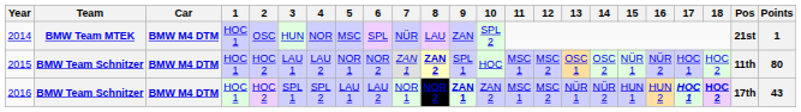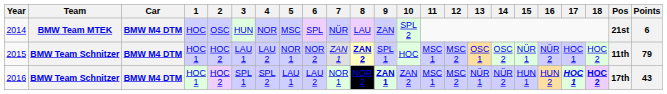 <table class="wikitable" style="text-align:center; font-size:85%">
 <tr>
 <th>Year</th>
 <th>Team</th>
 <th>Car</th>
 <th>1</th>
 <th>2</th>
 <th>3</th>
 <th>4</th>
 <th>5</th>
 <th>6</th>
 <th>7</th>
 <th>8</th>
 <th>9</th>
 <th>10</th>
 <th>11</th>
 <th>12</th>
 <th>13</th>
 <th>14</th>
 <th>15</th>
 <th>16</th>
 <th>17</th>
 <th>18</th>
 <th>Pos</th>
 <th>Points</th>
 </tr>
 <tr>
 <td><a href='#'>2014</a></td>
 <th nowrap><a href='#'>BMW Team MTEK</a></th>
 <th nowrap><a href='#'>BMW M4 DTM</a></th>
-<td style="background:#CFCFFF;"><a href='#'>HOC<br>1</a><br></td>
+<td style="background:#CFCFFF;"><a href='#'>HOC</a><br></td>
 <td style="background:#CFCFFF;"><a href='#'>OSC</a><br></td>
 <td style="background:#DFFFDF;"><a href='#'>HUN</a><br></td>
 <td style="background:#CFCFFF;"><a href='#'>NOR</a><br></td>
 <td style="background:#CFCFFF;"><a href='#'>MSC</a><br></td>
 <td style="background:#EFCFFF;"><a href='#'>SPL</a><br></td>
 <td style="background:#CFCFFF;"><a href='#'>NÜR</a><br></td>
 <td style="background:#EFCFFF;"><a href='#'>LAU</a><br></td>
 <td style="background:#CFCFFF;"><a href='#'>ZAN</a><br></td>
 <td style="background:#DFFFDF;"><a href='#'>SPL<br>2</a><br></td>
 <td colspan=8></td>
 <th>21st</th>
-<th>1</th>
+<th>6</th>
 </tr>
 <tr>
 <td><a href='#'>2015</a></td>
 <th nowrap><a href='#'>BMW Team Schnitzer</a></th>
 <th nowrap><a href='#'>BMW M4 DTM</a></th>
 <td style="background:#CFCFFF;"><a href='#'>HOC<br>1</a><br></td>
 <td style="background:#CFCFFF;"><a href='#'>HOC<br>2</a><br></td>
 <td style="background:#CFCFFF;"><a href='#'>LAU<br>1</a><br></td>
 <td style="background:#CFCFFF;"><a href='#'>LAU<br>2</a><br></td>
 <td style="background:#CFCFFF;"><a href='#'>NOR<br>1</a><br></td>
 <td style="background:#CFCFFF;"><a href='#'>NOR<br>2</a><br></td>
 <td style="background:#DFDFDF;"><em><a href='#'>ZAN<br>1</a></em><br></td>
 <td style="background:#FFFFBF;"><strong><a href='#'>ZAN<br>2</a></strong><br></td>
 <td style="background:#CFCFFF;"><a href='#'>SPL<br>1</a><br></td>
 <td style="background:#DFFFDF;"><a href='#'>HOC</a><br></td>
 <td style="background:#CFCFFF;"><a href='#'>MSC<br>1</a><br></td>
 <td style="background:#CFCFFF;"><a href='#'>MSC<br>2</a><br></td>
 <td style="background:#FFDF9F;"><a href='#'>OSC<br>1</a><br></td>
 <td style="background:#DFFFDF;"><a href='#'>OSC<br>2</a><br></td>
 <td style="background:#DFFFDF;"><a href='#'>NÜR<br>1</a><br></td>
 <td style="background:#CFCFFF;"><a href='#'>NÜR<br>2</a><br></td>
 <td style="background:#CFCFFF;"><a href='#'>HOC<br>1</a><br></td>
 <td style="background:#DFFFDF;"><a href='#'>HOC<br>2</a><br></td>
 <th>11th</th>
-<th>80</th>
+<th>79</th>
 </tr>
 <tr>
 <td><a href='#'>2016</a></td>
 <th nowrap><a href='#'>BMW Team Schnitzer</a></th>
 <th nowrap><a href='#'>BMW M4 DTM</a></th>
 <td style="background:#DFFFDF;"><a href='#'>HOC<br>1</a><br></td>
 <td style="background:#EFCFFF;"><a href='#'>HOC<br>2</a><br></td>
 <td style="background:#CFCFFF;"><a href='#'>SPL<br>1</a><br></td>
 <td style="background:#CFCFFF;"><a href='#'>SPL<br>2</a><br></td>
 <td style="background:#CFCFFF;"><a href='#'>LAU<br>1</a><br></td>
 <td style="background:#CFCFFF;"><a href='#'>LAU<br>2</a><br></td>
 <td style="background:#DFFFDF;"><a href='#'>NOR<br>1</a><br></td>
 <td style="background:#000000; color:white;"><a href='#'><span>NOR<br>2</span></a><br></td>
 <td style="background:#DFFFDF;"><strong><a href='#'>ZAN<br>1</a><br></strong></td>
 <td style="background:#CFCFFF;"><a href='#'>ZAN<br>2</a><br></td>
 <td style="background:#CFCFFF;"><a href='#'>MSC<br>1</a><br></td>
 <td style="background:#CFCFFF;"><a href='#'>MSC<br>2</a><br></td>
 <td style="background:#CFCFFF;"><a href='#'>NÜR<br>1</a><br></td>
 <td style="background:#CFCFFF;"><a href='#'>NÜR<br>2</a><br></td>
 <td style="background:#CFCFFF;"><a href='#'>HUN<br>1</a><br></td>
 <td style="background:#FFDF9F;"><a href='#'>HUN<br>2</a><br></td>
 <td style="background:#DFFFDF;"><strong><em><a href='#'>HOC<br>1</a></em></strong><br></td>
 <td style="background:#EFCFFF;"><strong><a href='#'>HOC<br>2</a></strong><br></td>
 <th>17th</th>
 <th>43</th>
 </tr>
 </table>
